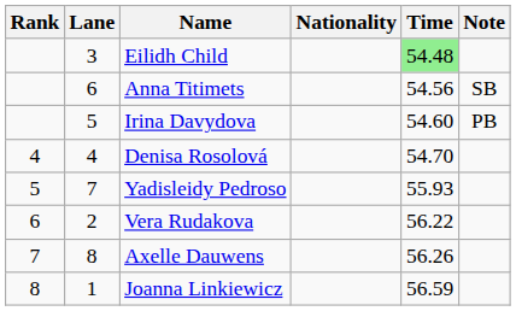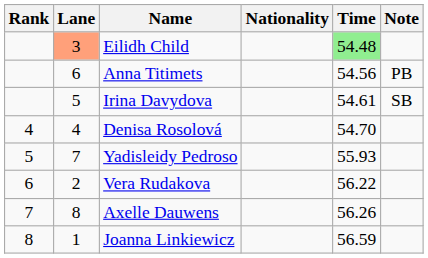 <table class="wikitable sortable" style="text-align:center">
 <tr>
 <th>Rank</th>
 <th>Lane</th>
 <th>Name</th>
 <th>Nationality</th>
 <th>Time</th>
 <th>Note</th>
 </tr>
 <tr>
 <td></td>
-<td>3</td>
+<td style="background: lightsalmon;">3</td>
 <td align=left><a href='#'>Eilidh Child</a></td>
 <td align=left></td>
 <td style="background: lightgreen;">54.48</td>
 <td></td>
 </tr>
 <tr>
 <td></td>
 <td>6</td>
 <td align=left><a href='#'>Anna Titimets</a></td>
 <td align=left></td>
 <td>54.56</td>
-<td>SB</td>
+<td>PB</td>
 </tr>
 <tr>
 <td></td>
 <td>5</td>
 <td align=left><a href='#'>Irina Davydova</a></td>
 <td align=left></td>
-<td>54.60</td>
-<td>PB</td>
+<td>54.61</td>
+<td>SB</td>
 </tr>
 <tr>
 <td>4</td>
 <td>4</td>
 <td align=left><a href='#'>Denisa Rosolová</a></td>
 <td align=left></td>
 <td>54.70</td>
 <td></td>
 </tr>
 <tr>
 <td>5</td>
 <td>7</td>
 <td align=left><a href='#'>Yadisleidy Pedroso</a></td>
 <td align=left></td>
 <td>55.93</td>
 <td></td>
 </tr>
 <tr>
 <td>6</td>
 <td>2</td>
 <td align=left><a href='#'>Vera Rudakova</a></td>
 <td align=left></td>
 <td>56.22</td>
 <td></td>
 </tr>
 <tr>
 <td>7</td>
 <td>8</td>
 <td align=left><a href='#'>Axelle Dauwens</a></td>
 <td align=left></td>
 <td>56.26</td>
 <td></td>
 </tr>
 <tr>
 <td>8</td>
 <td>1</td>
 <td align=left><a href='#'>Joanna Linkiewicz</a></td>
 <td align=left></td>
 <td>56.59</td>
 <td></td>
 </tr>
 </table>
